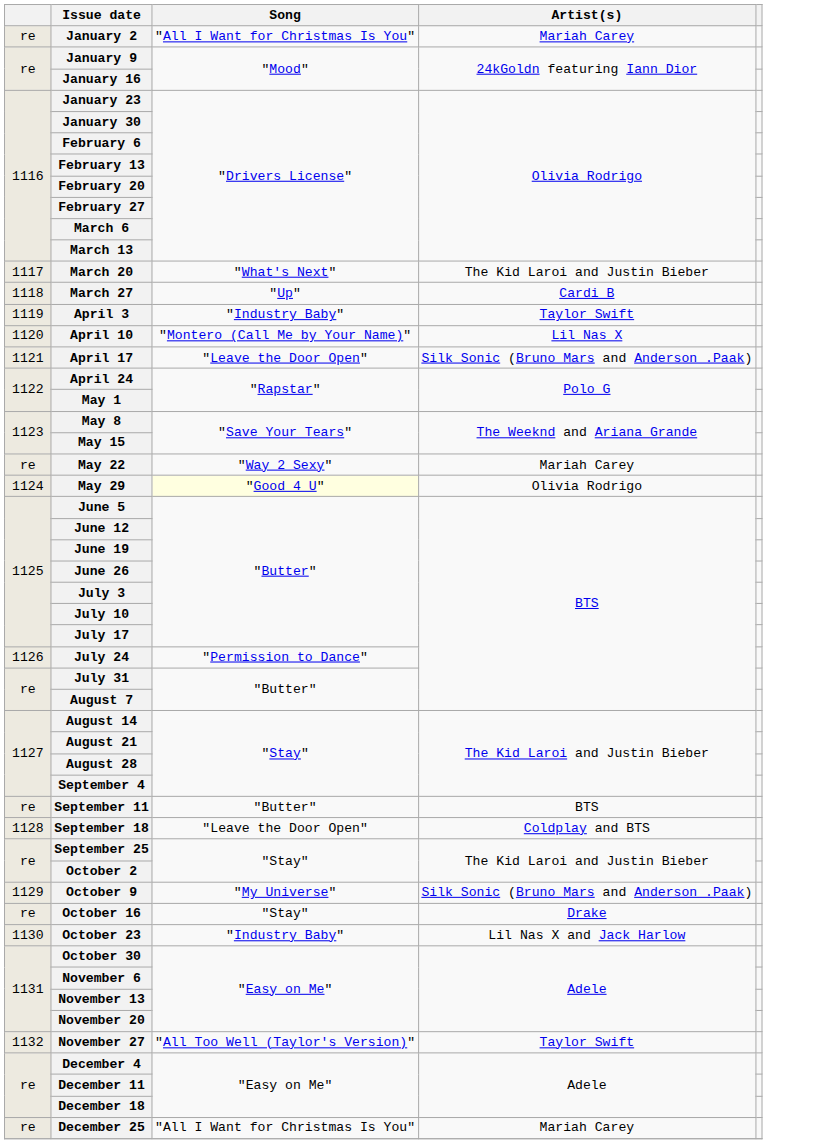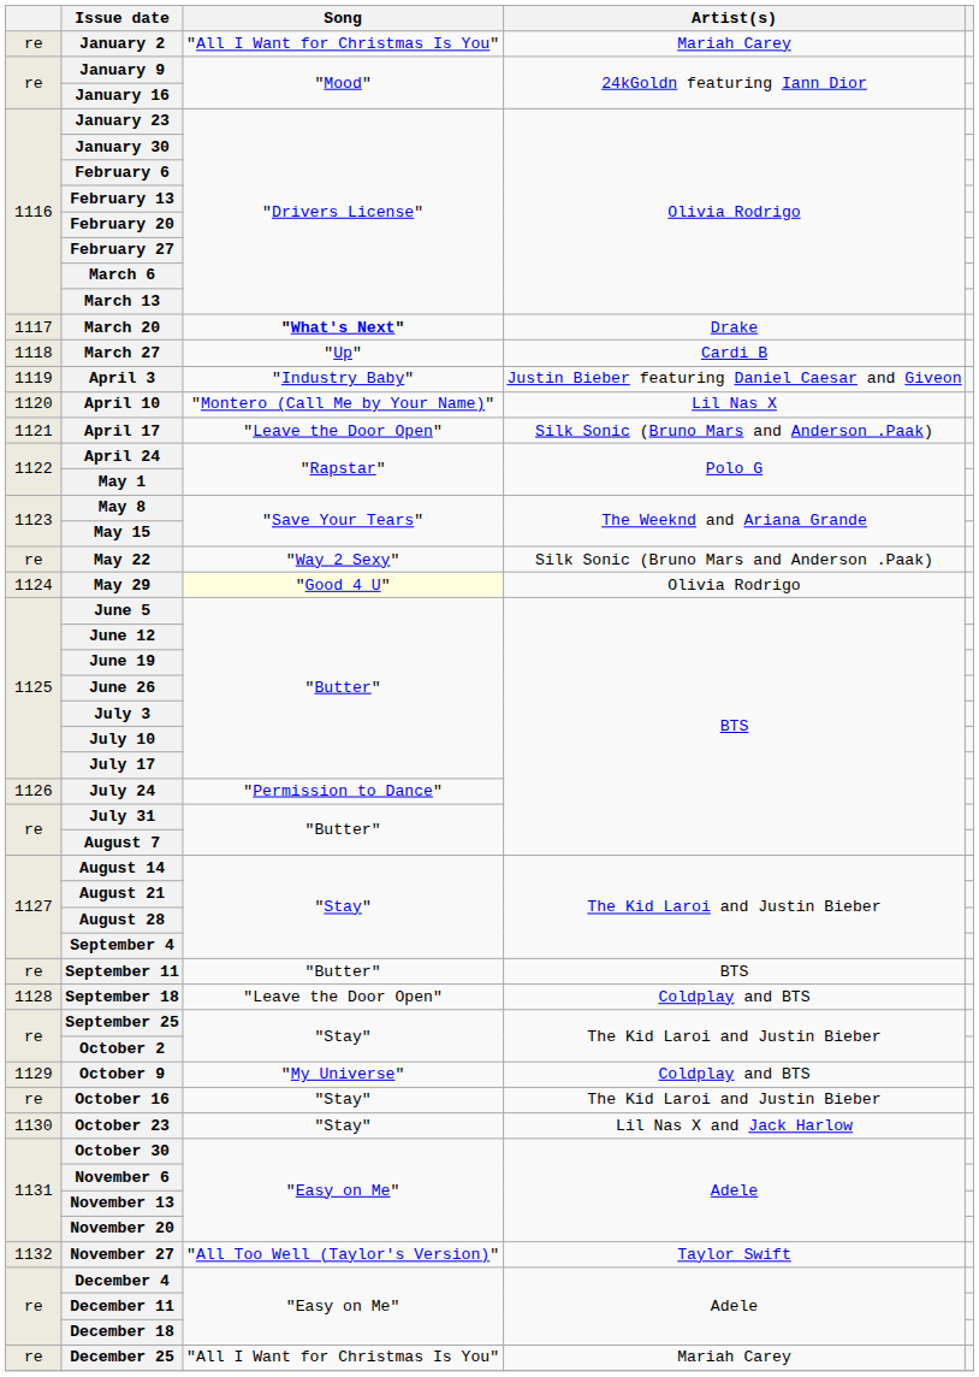 <table class="wikitable plainrowheaders" style="text-align: center">
 <tr>
 <th width="40"></th>
 <th scope="col">Issue date</th>
 <th>Song</th>
 <th>Artist(s)</th>
 <th></th>
 </tr>
 <tr>
 <td bgcolor=#EDEAE0 align="center">re</td>
 <th scope="row">January 2</th>
 <td>"<a href='#'>All I Want for Christmas Is You</a>"</td>
 <td><a href='#'>Mariah Carey</a></td>
 <td></td>
 </tr>
 <tr>
 <td bgcolor=#EDEAE0 align="center" rowspan=2>re</td>
 <th scope="row">January 9</th>
 <td rowspan=2>"<a href='#'>Mood</a>"</td>
 <td rowspan=2><a href='#'>24kGoldn</a> featuring <a href='#'>Iann Dior</a></td>
 <td></td>
 </tr>
 <tr>
 <th scope="row">January 16</th>
 <td></td>
 </tr>
 <tr>
 <td bgcolor=#EDEAE0 align="center" rowspan=8>1116</td>
 <th scope="row">January 23</th>
 <td rowspan=8>"<a href='#'>Drivers License</a>"</td>
 <td rowspan=8><a href='#'>Olivia Rodrigo</a></td>
 <td></td>
 </tr>
 <tr>
 <th scope="row">January 30</th>
 <td></td>
 </tr>
 <tr>
 <th scope="row">February 6</th>
 <td></td>
 </tr>
 <tr>
 <th scope="row">February 13</th>
 <td></td>
 </tr>
 <tr>
 <th scope="row">February 20</th>
 <td></td>
 </tr>
 <tr>
 <th scope="row">February 27</th>
 <td></td>
 </tr>
 <tr>
 <th scope="row">March 6</th>
 <td></td>
 </tr>
 <tr>
 <th scope="row">March 13</th>
 <td></td>
 </tr>
 <tr>
 <td bgcolor=#EDEAE0 align="center">1117</td>
 <th scope="row">March 20</th>
-<td>"<a href='#'>What's Next</a>"</td>
-<td>The Kid Laroi and Justin Bieber</td>
+<td><strong>"<a href='#'>What's Next</a>"</strong></td>
+<td><a href='#'>Drake</a></td>
 <td></td>
 </tr>
 <tr>
 <td bgcolor=#EDEAE0 align="center">1118</td>
 <th scope="row">March 27</th>
 <td>"<a href='#'>Up</a>"</td>
 <td><a href='#'>Cardi B</a></td>
 <td></td>
 </tr>
 <tr>
 <td bgcolor=#EDEAE0 align="center">1119</td>
 <th scope="row">April 3</th>
 <td>"<a href='#'>Industry Baby</a>"</td>
-<td><a href='#'>Taylor Swift</a></td>
+<td><a href='#'>Justin Bieber</a> featuring <a href='#'>Daniel Caesar</a> and <a href='#'>Giveon</a></td>
 <td></td>
 </tr>
 <tr>
 <td bgcolor=#EDEAE0 align="center">1120</td>
 <th scope="row">April 10</th>
 <td>"<a href='#'>Montero (Call Me by Your Name)</a>"</td>
 <td><a href='#'>Lil Nas X</a></td>
 <td></td>
 </tr>
 <tr>
 <td bgcolor=#EDEAE0 align="center">1121</td>
 <th scope="row">April 17</th>
 <td>"<a href='#'>Leave the Door Open</a>"</td>
 <td><a href='#'>Silk Sonic</a> (<a href='#'>Bruno Mars</a> and <a href='#'>Anderson .Paak</a>)</td>
 <td></td>
 </tr>
 <tr>
 <td bgcolor=#EDEAE0 align="center" rowspan=2>1122</td>
 <th scope="row">April 24</th>
 <td rowspan=2>"<a href='#'>Rapstar</a>"</td>
 <td rowspan=2><a href='#'>Polo G</a></td>
 <td></td>
 </tr>
 <tr>
 <th scope="row">May 1</th>
 <td></td>
 </tr>
 <tr>
 <td bgcolor=#EDEAE0 align="center" rowspan=2>1123</td>
 <th scope="row">May 8</th>
 <td rowspan=2>"<a href='#'>Save Your Tears</a>"</td>
 <td rowspan=2><a href='#'>The Weeknd</a> and <a href='#'>Ariana Grande</a></td>
 <td></td>
 </tr>
 <tr>
 <th scope="row">May 15</th>
 <td></td>
 </tr>
 <tr>
 <td bgcolor=#EDEAE0 align="center">re</td>
 <th scope="row">May 22</th>
 <td>"<a href='#'>Way 2 Sexy</a>"</td>
-<td>Mariah Carey</td>
+<td>Silk Sonic (Bruno Mars and Anderson .Paak)</td>
 <td></td>
 </tr>
 <tr>
 <td bgcolor=#EDEAE0 align="center">1124</td>
 <th scope="row">May 29</th>
 <td style="background: lightyellow;">"<a href='#'>Good 4 U</a>"</td>
 <td>Olivia Rodrigo</td>
 <td></td>
 </tr>
 <tr>
 <td bgcolor=#EDEAE0 align="center" rowspan=7>1125</td>
 <th scope="row">June 5</th>
 <td rowspan=7>"<a href='#'>Butter</a>"</td>
 <td rowspan=10><a href='#'>BTS</a></td>
 <td></td>
 </tr>
 <tr>
 <th scope="row">June 12</th>
 <td></td>
 </tr>
 <tr>
 <th scope="row">June 19</th>
 <td></td>
 </tr>
 <tr>
 <th scope="row">June 26</th>
 <td></td>
 </tr>
 <tr>
 <th scope="row">July 3</th>
 <td></td>
 </tr>
 <tr>
 <th scope="row">July 10</th>
 <td></td>
 </tr>
 <tr>
 <th scope="row">July 17</th>
 <td></td>
 </tr>
 <tr>
 <td bgcolor=#EDEAE0 align="center">1126</td>
 <th scope="row">July 24</th>
 <td>"<a href='#'>Permission to Dance</a>"</td>
 <td></td>
 </tr>
 <tr>
 <td bgcolor=#EDEAE0 align="center" rowspan=2>re</td>
 <th scope="row">July 31</th>
 <td rowspan=2>"Butter"</td>
 <td></td>
 </tr>
 <tr>
 <th scope="row">August 7</th>
 <td></td>
 </tr>
 <tr>
 <td bgcolor=#EDEAE0 align="center" rowspan=4>1127</td>
 <th scope="row">August 14</th>
 <td rowspan=4>"<a href='#'>Stay</a>"</td>
 <td rowspan=4><a href='#'>The Kid Laroi</a> and Justin Bieber</td>
 <td></td>
 </tr>
 <tr>
 <th scope="row">August 21</th>
 <td></td>
 </tr>
 <tr>
 <th scope="row">August 28</th>
 <td></td>
 </tr>
 <tr>
 <th scope="row">September 4</th>
 <td></td>
 </tr>
 <tr>
 <td bgcolor=#EDEAE0 align="center">re</td>
 <th scope="row">September 11</th>
 <td>"Butter"</td>
 <td>BTS</td>
 <td></td>
 </tr>
 <tr>
 <td bgcolor=#EDEAE0 align="center">1128</td>
 <th scope="row">September 18</th>
 <td>"Leave the Door Open"</td>
 <td><a href='#'>Coldplay</a> and BTS</td>
 <td></td>
 </tr>
 <tr>
 <td bgcolor=#EDEAE0 align="center" rowspan=2>re</td>
 <th scope="row">September 25</th>
 <td rowspan=2>"Stay"</td>
 <td rowspan=2>The Kid Laroi and Justin Bieber</td>
 <td></td>
 </tr>
 <tr>
 <th scope="row">October 2</th>
 <td></td>
 </tr>
 <tr>
 <td bgcolor=#EDEAE0 align="center">1129</td>
 <th scope="row">October 9</th>
 <td>"<a href='#'>My Universe</a>"</td>
-<td><a href='#'>Silk Sonic</a> (<a href='#'>Bruno Mars</a> and <a href='#'>Anderson .Paak</a>)</td>
+<td><a href='#'>Coldplay</a> and BTS</td>
 <td></td>
 </tr>
 <tr>
 <td bgcolor=#EDEAE0 align="center">re</td>
 <th scope="row">October 16</th>
 <td>"Stay"</td>
-<td><a href='#'>Drake</a></td>
+<td>The Kid Laroi and Justin Bieber</td>
 <td></td>
 </tr>
 <tr>
 <td bgcolor=#EDEAE0 align="center">1130</td>
 <th scope="row">October 23</th>
-<td>"<a href='#'>Industry Baby</a>"</td>
+<td>"Stay"</td>
 <td>Lil Nas X and <a href='#'>Jack Harlow</a></td>
 <td></td>
 </tr>
 <tr>
 <td bgcolor=#EDEAE0 align="center" rowspan=4>1131</td>
 <th scope="row">October 30</th>
 <td rowspan=4>"<a href='#'>Easy on Me</a>"</td>
 <td rowspan=4><a href='#'>Adele</a></td>
 <td></td>
 </tr>
 <tr>
 <th scope="row">November 6</th>
 <td></td>
 </tr>
 <tr>
 <th scope="row">November 13</th>
 <td></td>
 </tr>
 <tr>
 <th scope="row">November 20</th>
 <td></td>
 </tr>
 <tr>
 <td bgcolor=#EDEAE0 align="center">1132</td>
 <th scope="row">November 27</th>
 <td>"<a href='#'>All Too Well (Taylor's Version)</a>"</td>
 <td><a href='#'>Taylor Swift</a></td>
 <td></td>
 </tr>
 <tr>
 <td bgcolor=#EDEAE0 align="center" rowspan=3>re</td>
 <th scope="row">December 4</th>
 <td rowspan=3>"Easy on Me"</td>
 <td rowspan=3>Adele</td>
 <td></td>
 </tr>
 <tr>
 <th scope="row">December 11</th>
 <td></td>
 </tr>
 <tr>
 <th scope="row">December 18</th>
 <td></td>
 </tr>
 <tr>
 <td bgcolor=#EDEAE0 align="center">re</td>
 <th scope="row">December 25</th>
 <td>"All I Want for Christmas Is You"</td>
 <td>Mariah Carey</td>
 <td></td>
 </tr>
 <tr>
 </tr>
 </table>
